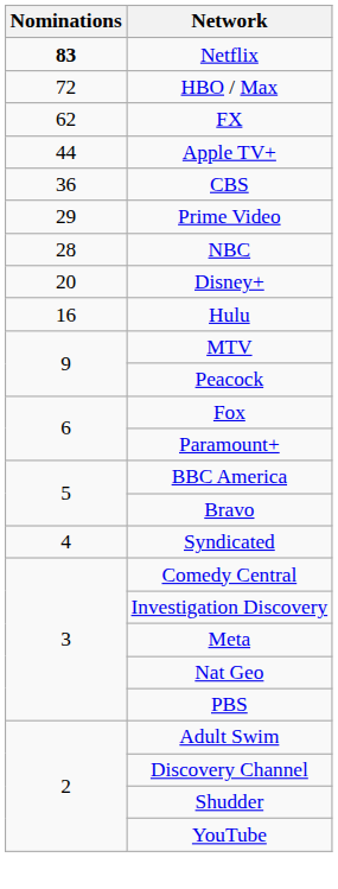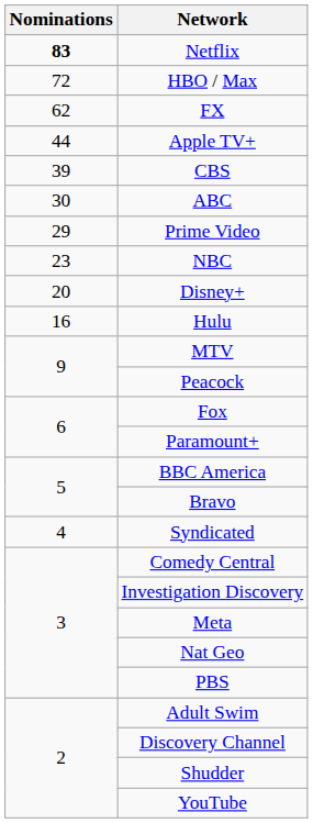 <table class="wikitable sortable" style="text-align:center;">
 <tr>
 <th scope="col">Nominations</th>
 <th scope="col">Network</th>
 </tr>
 <tr>
 <td scope="row"><strong>83</strong></td>
 <td><a href='#'>Netflix</a></td>
 </tr>
 <tr>
 <td scope="row">72</td>
 <td><a href='#'>HBO</a> / <a href='#'>Max</a></td>
 </tr>
 <tr>
 <td scope="row">62</td>
 <td><a href='#'>FX</a></td>
 </tr>
 <tr>
 <td scope="row">44</td>
 <td><a href='#'>Apple TV+</a></td>
 </tr>
 <tr>
-<td scope="row">36</td>
+<td scope="row">39</td>
 <td><a href='#'>CBS</a></td>
+</tr>
+<tr>
+<td scope="row">30</td>
+<td><a href='#'>ABC</a></td>
 </tr>
 <tr>
 <td scope="row">29</td>
 <td><a href='#'>Prime Video</a></td>
 </tr>
 <tr>
-<td scope="row">28</td>
+<td scope="row">23</td>
 <td><a href='#'>NBC</a></td>
 </tr>
 <tr>
 <td scope="row">20</td>
 <td><a href='#'>Disney+</a></td>
 </tr>
 <tr>
 <td scope="row">16</td>
 <td><a href='#'>Hulu</a></td>
 </tr>
 <tr>
 <td scope="row" rowspan="2">9</td>
 <td><a href='#'>MTV</a></td>
 </tr>
 <tr>
 <td><a href='#'>Peacock</a></td>
 </tr>
 <tr>
 <td scope="row" rowspan="2">6</td>
 <td><a href='#'>Fox</a></td>
 </tr>
 <tr>
 <td><a href='#'>Paramount+</a></td>
 </tr>
 <tr>
 <td scope="row" rowspan="2">5</td>
 <td><a href='#'>BBC America</a></td>
 </tr>
 <tr>
 <td><a href='#'>Bravo</a></td>
 </tr>
 <tr>
 <td scope="row">4</td>
 <td><a href='#'>Syndicated</a></td>
 </tr>
 <tr>
 <td scope="row" rowspan="5">3</td>
 <td><a href='#'>Comedy Central</a></td>
 </tr>
 <tr>
 <td><a href='#'>Investigation Discovery</a></td>
 </tr>
 <tr>
 <td><a href='#'>Meta</a></td>
 </tr>
 <tr>
 <td><a href='#'>Nat Geo</a></td>
 </tr>
 <tr>
 <td><a href='#'>PBS</a></td>
 </tr>
 <tr>
 <td scope="row" rowspan="4">2</td>
 <td><a href='#'>Adult Swim</a></td>
 </tr>
 <tr>
 <td><a href='#'>Discovery Channel</a></td>
 </tr>
 <tr>
 <td><a href='#'>Shudder</a></td>
 </tr>
 <tr>
 <td><a href='#'>YouTube</a></td>
 </tr>
 </table>
